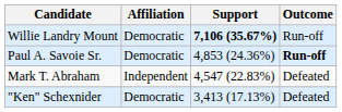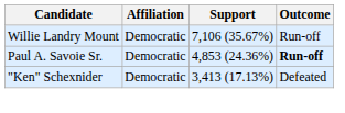 <table class="wikitable">
 <tr>
 <th>Candidate</th>
 <th>Affiliation</th>
 <th>Support</th>
 <th>Outcome</th>
 </tr>
 <tr>
 <td bgcolor=#DDEEFF>Willie Landry Mount</td>
 <td bgcolor=#DDEEFF>Democratic</td>
-<td bgcolor=#DDEEFF><strong>7,106 (35.67%)</strong></td>
+<td bgcolor=#DDEEFF>7,106 (35.67%)</td>
 <td bgcolor=#DDEEFF>Run-off</td>
 </tr>
 <tr>
 <td bgcolor=#DDEEFF>Paul A. Savoie Sr.</td>
 <td bgcolor=#DDEEFF>Democratic</td>
 <td bgcolor=#DDEEFF>4,853 (24.36%)</td>
 <td bgcolor=#DDEEFF><strong>Run-off</strong></td>
 </tr>
 <tr>
-<td>Mark T. Abraham</td>
-<td>Independent</td>
-<td>4,547 (22.83%)</td>
-<td>Defeated</td>
-</tr>
-<tr>
 <td bgcolor=#DDEEFF>"Ken" Schexnider</td>
 <td bgcolor=#DDEEFF>Democratic</td>
 <td bgcolor=#DDEEFF>3,413 (17.13%)</td>
 <td bgcolor=#DDEEFF>Defeated</td>
 </tr>
 </table>
